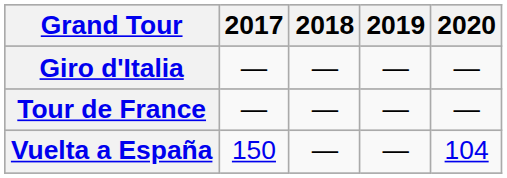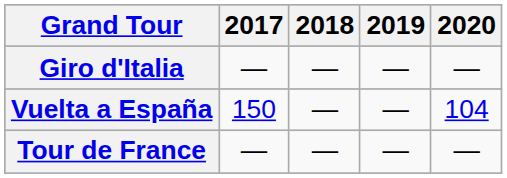 <table class="wikitable plainrowheaders">
 <tr>
 <th scope="col"><a href='#'>Grand Tour</a></th>
 <th scope="col">2017</th>
 <th scope="col">2018</th>
 <th scope="col">2019</th>
 <th scope="col">2020</th>
 </tr>
 <tr style="text-align:center;">
 <th scope="row"> <a href='#'>Giro d'Italia</a></th>
 <td>—</td>
 <td>—</td>
 <td>—</td>
 <td>—</td>
 </tr>
 <tr style="text-align:center;">
+<th scope="row"> <a href='#'>Vuelta a España</a></th>
+<td><a href='#'>150</a></td>
+<td>—</td>
+<td>—</td>
+<td><a href='#'>104</a></td>
+</tr>
+<tr style="text-align:center;">
 <th scope="row"> <a href='#'>Tour de France</a></th>
 <td>—</td>
 <td>—</td>
 <td>—</td>
 <td>—</td>
 </tr>
-<tr style="text-align:center;">
-<th scope="row"> <a href='#'>Vuelta a España</a></th>
-<td><a href='#'>150</a></td>
-<td>—</td>
-<td>—</td>
-<td><a href='#'>104</a></td>
-</tr>
 </table>
